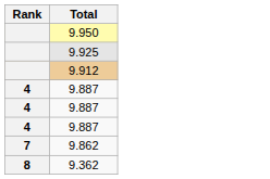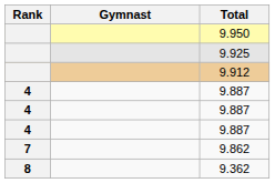 <table class="wikitable sortable" style="text-align:center; font-size:95%">
 <tr>
 <th scope="col" style="width:50px;">Rank</th>
+<th scope="col" style="width:180px;">Gymnast</th>
 <th scope="col" style="width:80px;">Total</th>
 </tr>
 <tr style="background:#fffcaf;">
 <th scope=row style="text-align:center"></th>
+<td style="text-align:left;"></td>
 <td>9.950</td>
 </tr>
 <tr style="background:#e5e5e5;">
 <th scope=row style="text-align:center"></th>
+<td style="text-align:left;"></td>
 <td>9.925</td>
 </tr>
 <tr style="background:#ec9;">
 <th scope=row style="text-align:center"></th>
+<td style="text-align:left;"></td>
 <td>9.912</td>
 </tr>
 <tr>
 <th scope=row style="text-align:center">4</th>
+<td style="text-align:left;"></td>
 <td>9.887</td>
 </tr>
 <tr>
 <th scope=row style="text-align:center">4</th>
+<td style="text-align:left;"></td>
 <td>9.887</td>
 </tr>
 <tr>
 <th scope=row style="text-align:center">4</th>
+<td style="text-align:left;"></td>
 <td>9.887</td>
 </tr>
 <tr>
 <th scope=row style="text-align:center">7</th>
+<td style="text-align:left;"></td>
 <td>9.862</td>
 </tr>
 <tr>
 <th scope=row style="text-align:center">8</th>
+<td style="text-align:left;"></td>
 <td>9.362</td>
 </tr>
 </table>
